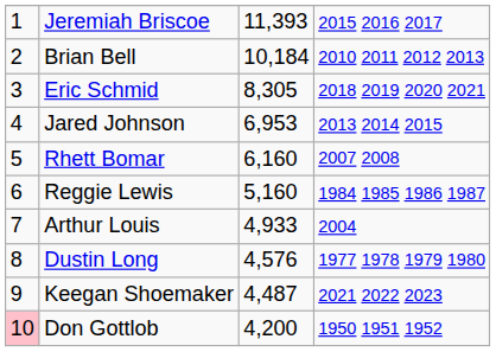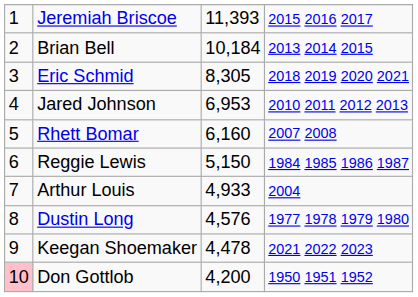 <table class="wikitable">
 <tr>
 </tr>
 <tr>
 <td>1</td>
 <td><a href='#'>Jeremiah Briscoe</a></td>
 <td><abbr>11,393</abbr></td>
 <td style="font-size:80%;"><a href='#'>2015</a> <a href='#'>2016</a> <a href='#'>2017</a></td>
 </tr>
 <tr>
 <td>2</td>
 <td>Brian Bell</td>
 <td><abbr>10,184</abbr></td>
-<td style="font-size:80%;"><a href='#'>2010</a> <a href='#'>2011</a> <a href='#'>2012</a> <a href='#'>2013</a></td>
+<td style="font-size:80%;"><a href='#'>2013</a> <a href='#'>2014</a> <a href='#'>2015</a></td>
 </tr>
 <tr>
 <td>3</td>
 <td><a href='#'>Eric Schmid</a></td>
 <td><abbr>8,305</abbr></td>
 <td style="font-size:80%;"><a href='#'>2018</a> <a href='#'>2019</a> <a href='#'>2020</a> <a href='#'>2021</a></td>
 </tr>
 <tr>
 <td>4</td>
 <td>Jared Johnson</td>
 <td><abbr>6,953</abbr></td>
-<td style="font-size:80%;"><a href='#'>2013</a> <a href='#'>2014</a> <a href='#'>2015</a></td>
+<td style="font-size:80%;"><a href='#'>2010</a> <a href='#'>2011</a> <a href='#'>2012</a> <a href='#'>2013</a></td>
 </tr>
 <tr>
 <td>5</td>
 <td><a href='#'>Rhett Bomar</a></td>
 <td><abbr>6,160</abbr></td>
 <td style="font-size:80%;"><a href='#'>2007</a> <a href='#'>2008</a></td>
 </tr>
 <tr>
 <td>6</td>
 <td>Reggie Lewis</td>
-<td><abbr>5,160</abbr></td>
+<td><abbr>5,150</abbr></td>
 <td style="font-size:80%;"><a href='#'>1984</a> <a href='#'>1985</a> <a href='#'>1986</a> <a href='#'>1987</a></td>
 </tr>
 <tr>
 <td>7</td>
 <td>Arthur Louis</td>
 <td><abbr>4,933</abbr></td>
 <td style="font-size:80%;"><a href='#'>2004</a></td>
 </tr>
 <tr>
 <td>8</td>
 <td><a href='#'>Dustin Long</a></td>
 <td><abbr>4,576</abbr></td>
 <td style="font-size:80%;"><a href='#'>1977</a> <a href='#'>1978</a> <a href='#'>1979</a> <a href='#'>1980</a></td>
 </tr>
 <tr>
 <td>9</td>
 <td>Keegan Shoemaker</td>
-<td><abbr>4,487</abbr></td>
+<td><abbr>4,478</abbr></td>
 <td style="font-size:80%;"><a href='#'>2021</a> <a href='#'>2022</a> <a href='#'>2023</a></td>
 </tr>
 <tr>
 <td style="background: pink;">10</td>
 <td>Don Gottlob</td>
 <td><abbr>4,200</abbr></td>
 <td style="font-size:80%;"><a href='#'>1950</a> <a href='#'>1951</a> <a href='#'>1952</a></td>
 </tr>
 </table>
